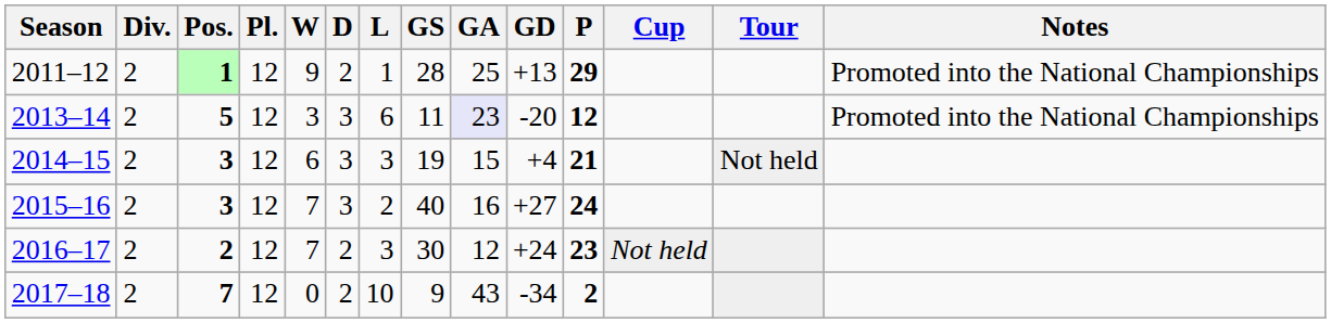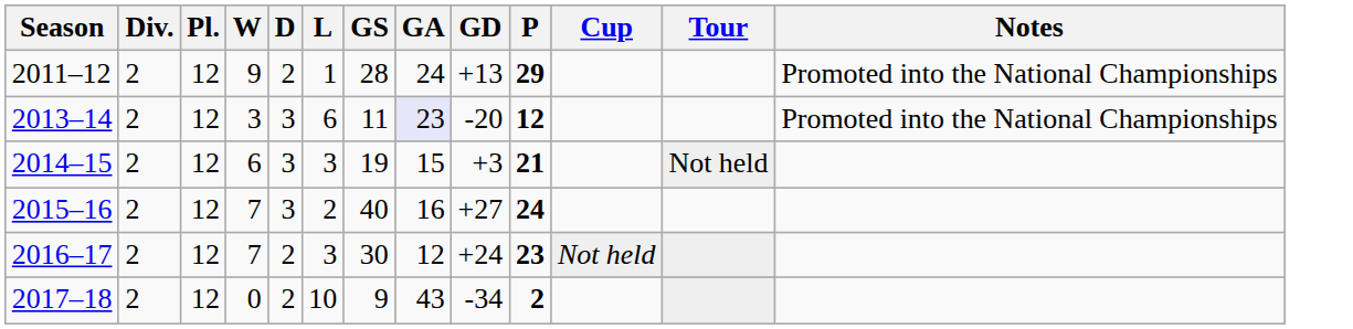 <table class="wikitable">
 <tr style="background:#efefef;">
 <th>Season</th>
 <th>Div.</th>
-<th>Pos.</th>
 <th>Pl.</th>
 <th>W</th>
 <th>D</th>
 <th>L</th>
 <th>GS</th>
 <th>GA</th>
 <th>GD</th>
 <th>P</th>
 <th><a href='#'>Cup</a></th>
 <th><a href='#'>Tour</a></th>
 <th>Notes</th>
 </tr>
 <tr>
 <td>2011–12</td>
 <td>2</td>
-<td align=right bgcolor=#B9FFB9><strong>1</strong></td>
 <td align=right>12</td>
 <td align=right>9</td>
 <td align=right>2</td>
 <td align=right>1</td>
 <td align=right>28</td>
-<td align=right>25</td>
+<td align=right>24</td>
 <td align=right>+13</td>
 <td align=right><strong>29</strong></td>
 <td></td>
 <td></td>
 <td>Promoted into the National Championships</td>
 </tr>
 <tr>
 <td><a href='#'>2013–14</a></td>
 <td>2</td>
-<td align=right><strong>5</strong></td>
 <td align=right>12</td>
 <td align=right>3</td>
 <td align=right>3</td>
 <td align=right>6</td>
 <td align=right>11</td>
 <td align=right style="background: lavender;">23</td>
 <td align=right>-20</td>
 <td align=right><strong>12</strong></td>
 <td></td>
 <td></td>
 <td>Promoted into the National Championships</td>
 </tr>
 <tr>
 <td><a href='#'>2014–15</a></td>
 <td>2</td>
-<td align=right><strong>3</strong></td>
 <td align=right>12</td>
 <td align=right>6</td>
 <td align=right>3</td>
 <td align=right>3</td>
 <td align=right>19</td>
 <td align=right>15</td>
-<td align=right>+4</td>
+<td align=right>+3</td>
 <td align=right><strong>21</strong></td>
 <td></td>
 <td bgcolor=EFEFEF>Not held</td>
 <td></td>
 </tr>
 <tr>
 <td><a href='#'>2015–16</a></td>
 <td>2</td>
-<td align=right><strong>3</strong></td>
 <td align=right>12</td>
 <td align=right>7</td>
 <td align=right>3</td>
 <td align=right>2</td>
 <td align=right>40</td>
 <td align=right>16</td>
 <td align=right>+27</td>
 <td align=right><strong>24</strong></td>
 <td></td>
 <td></td>
 <td></td>
 </tr>
 <tr>
 <td><a href='#'>2016–17</a></td>
 <td>2</td>
-<td align=right><strong>2</strong></td>
 <td align=right>12</td>
 <td align=right>7</td>
 <td align=right>2</td>
 <td align=right>3</td>
 <td align=right>30</td>
 <td align=right>12</td>
 <td align=right>+24</td>
 <td align=right><strong>23</strong></td>
 <td bgcolor=EFEFEF><em>Not held</em></td>
 <td bgcolor=EFEFEF></td>
 <td></td>
 </tr>
 <tr>
 <td><a href='#'>2017–18</a></td>
 <td>2</td>
-<td align=right><strong>7</strong></td>
 <td align=right>12</td>
 <td align=right>0</td>
 <td align=right>2</td>
 <td align=right>10</td>
 <td align=right>9</td>
 <td align=right>43</td>
 <td align=right>-34</td>
 <td align=right><strong>2</strong></td>
 <td></td>
 <td bgcolor=EFEFEF></td>
 <td></td>
 </tr>
 </table>
